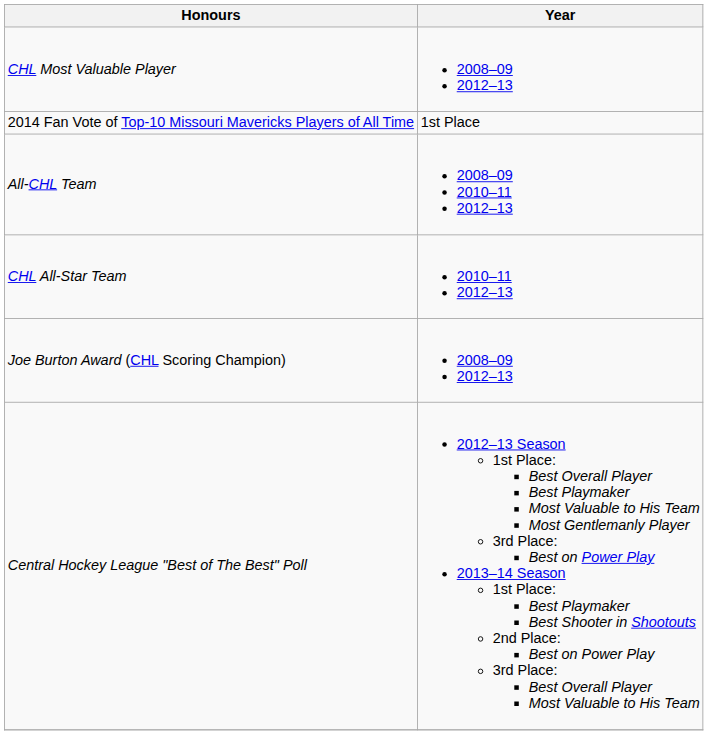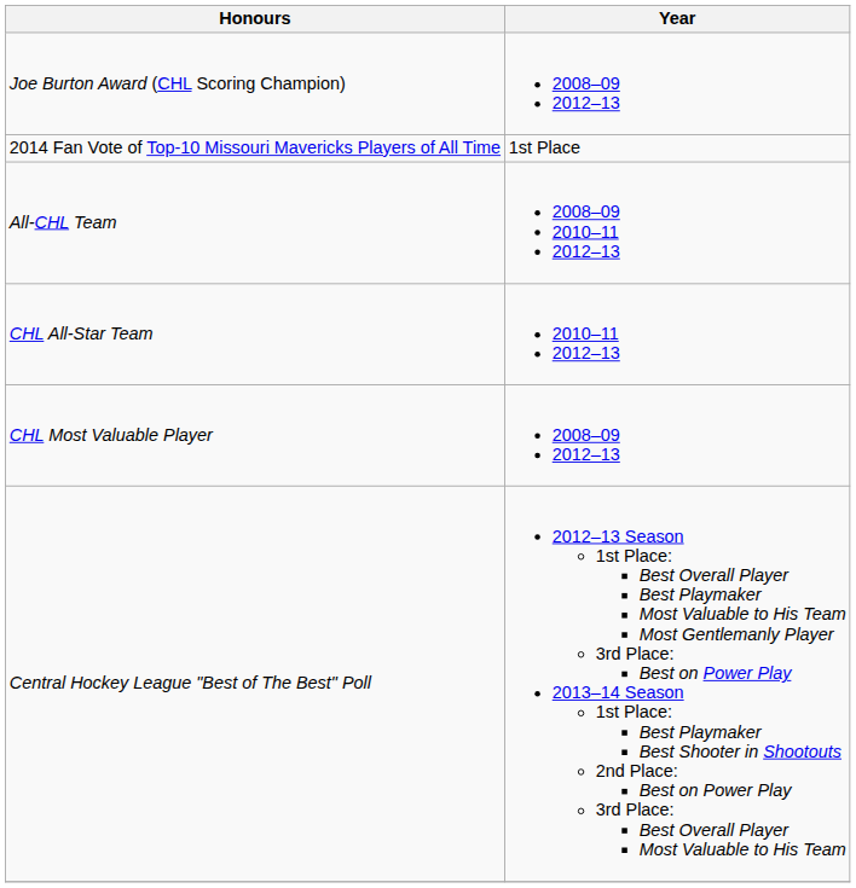 <table class="wikitable">
 <tr>
 <th>Honours</th>
 <th>Year</th>
 </tr>
 <tr>
-<td><em><a href='#'>CHL</a> Most Valuable Player</em></td>
+<td><em>Joe Burton Award</em> (<a href='#'>CHL</a> Scoring Champion)</td>
 <td><br><ul><li><a href='#'>2008–09</a></li><li><a href='#'>2012–13</a></li></ul></td>
 </tr>
 <tr>
 <td>2014 Fan Vote of <a href='#'>Top-10 Missouri Mavericks Players of All Time</a></td>
 <td>1st Place</td>
 </tr>
 <tr>
 <td><em>All-<a href='#'>CHL</a> Team</em></td>
 <td><br><ul><li><a href='#'>2008–09</a></li><li><a href='#'>2010–11</a></li><li><a href='#'>2012–13</a></li></ul></td>
 </tr>
 <tr>
 <td><em><a href='#'>CHL</a> All-Star Team</em></td>
 <td><br><ul><li><a href='#'>2010–11</a></li><li><a href='#'>2012–13</a></li></ul></td>
 </tr>
 <tr>
-<td><em>Joe Burton Award</em> (<a href='#'>CHL</a> Scoring Champion)</td>
+<td><em><a href='#'>CHL</a> Most Valuable Player</em></td>
 <td><br><ul><li><a href='#'>2008–09</a></li><li><a href='#'>2012–13</a></li></ul></td>
 </tr>
 <tr>
 <td><em>Central Hockey League "Best of The Best" Poll</em></td>
 <td><br><ul><li><a href='#'>2012–13 Season</a><ul><li>1st Place:<ul><li><em>Best Overall Player</em></li><li><em>Best Playmaker</em></li><li><em>Most Valuable to His Team</em></li><li><em>Most Gentlemanly Player</em></li></ul></li><li>3rd Place:<ul><li><em>Best on <a href='#'>Power Play</a></em></li></ul></li></ul></li><li><a href='#'>2013–14 Season</a><ul><li>1st Place:<ul><li><em>Best Playmaker</em></li><li><em>Best Shooter in <a href='#'>Shootouts</a></em></li></ul></li><li>2nd Place:<ul><li><em>Best on Power Play</em></li></ul></li><li>3rd Place:<ul><li><em>Best Overall Player</em></li><li><em>Most Valuable to His Team</em></li></ul></li></ul></li></ul></td>
 </tr>
 <tr>
 </tr>
 </table>
